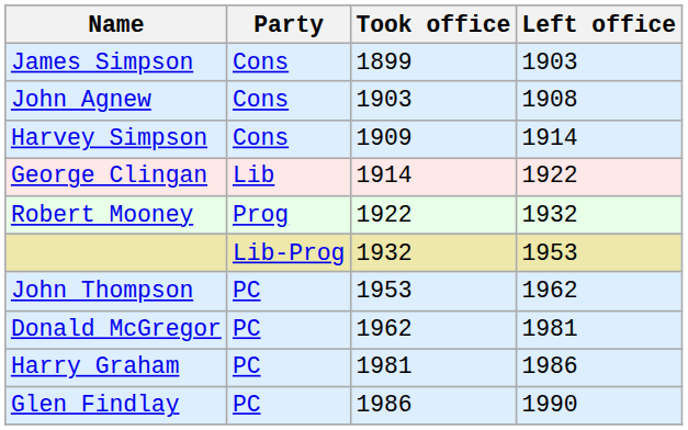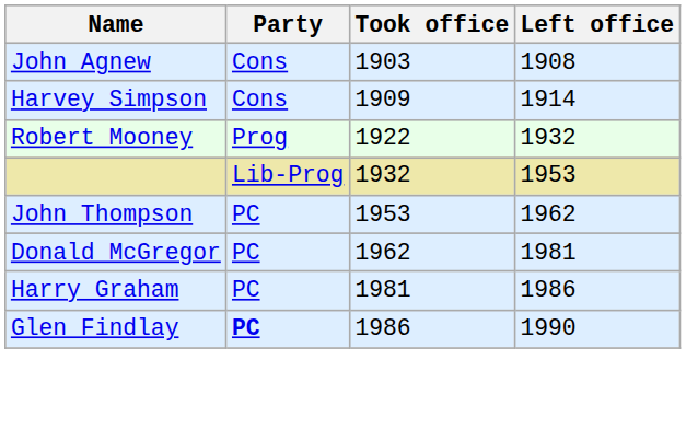 <table class="wikitable">
 <tr>
 <th>Name</th>
 <th>Party</th>
 <th>Took office</th>
 <th>Left office</th>
-</tr>
-<tr bgcolor=#DDEEFF>
-<td><a href='#'>James Simpson</a></td>
-<td><a href='#'>Cons</a></td>
-<td>1899</td>
-<td>1903</td>
 </tr>
 <tr bgcolor=#DDEEFF>
 <td><a href='#'>John Agnew</a></td>
 <td><a href='#'>Cons</a></td>
 <td>1903</td>
 <td>1908</td>
 </tr>
 <tr bgcolor=#DDEEFF>
 <td><a href='#'>Harvey Simpson</a></td>
 <td><a href='#'>Cons</a></td>
 <td>1909</td>
 <td>1914</td>
-</tr>
-<tr bgcolor=#FFE8E8>
-<td><a href='#'>George Clingan</a></td>
-<td><a href='#'>Lib</a></td>
-<td>1914</td>
-<td>1922</td>
 </tr>
 <tr bgcolor=#E8FFE8>
 <td><a href='#'>Robert Mooney</a></td>
 <td><a href='#'>Prog</a></td>
 <td>1922</td>
 <td>1932</td>
 </tr>
 <tr bgcolor=#eee8aa>
 <td></td>
 <td><a href='#'>Lib-Prog</a></td>
 <td>1932</td>
 <td>1953</td>
 </tr>
 <tr bgcolor=#DDEEFF>
 <td><a href='#'>John Thompson</a></td>
 <td><a href='#'>PC</a></td>
 <td>1953</td>
 <td>1962</td>
 </tr>
 <tr bgcolor=#DDEEFF>
 <td><a href='#'>Donald McGregor</a></td>
 <td><a href='#'>PC</a></td>
 <td>1962</td>
 <td>1981</td>
 </tr>
 <tr bgcolor=#DDEEFF>
 <td><a href='#'>Harry Graham</a></td>
 <td><a href='#'>PC</a></td>
 <td>1981</td>
 <td>1986</td>
 </tr>
 <tr bgcolor=#DDEEFF>
 <td><a href='#'>Glen Findlay</a></td>
-<td><a href='#'>PC</a></td>
+<td><strong><a href='#'>PC</a></strong></td>
 <td>1986</td>
 <td>1990</td>
 </tr>
 </table>
